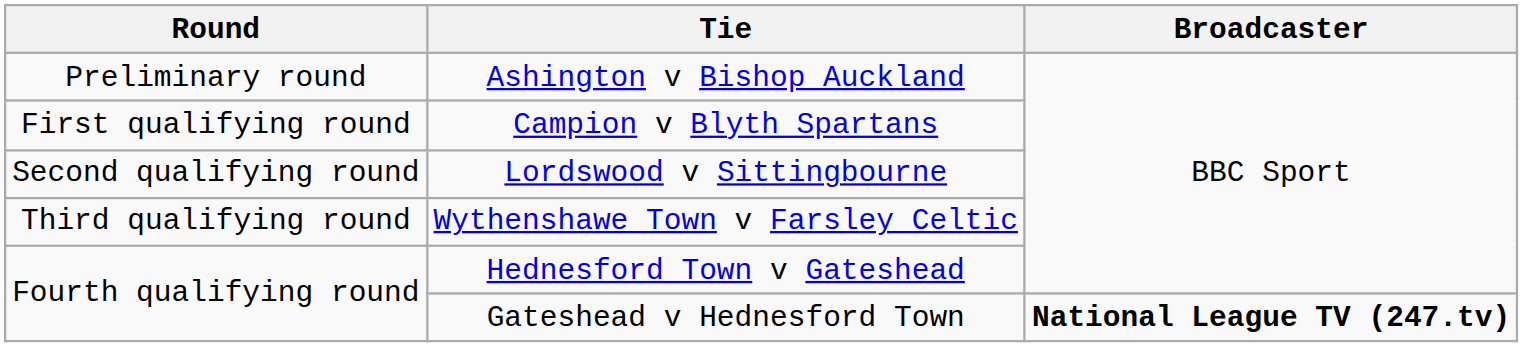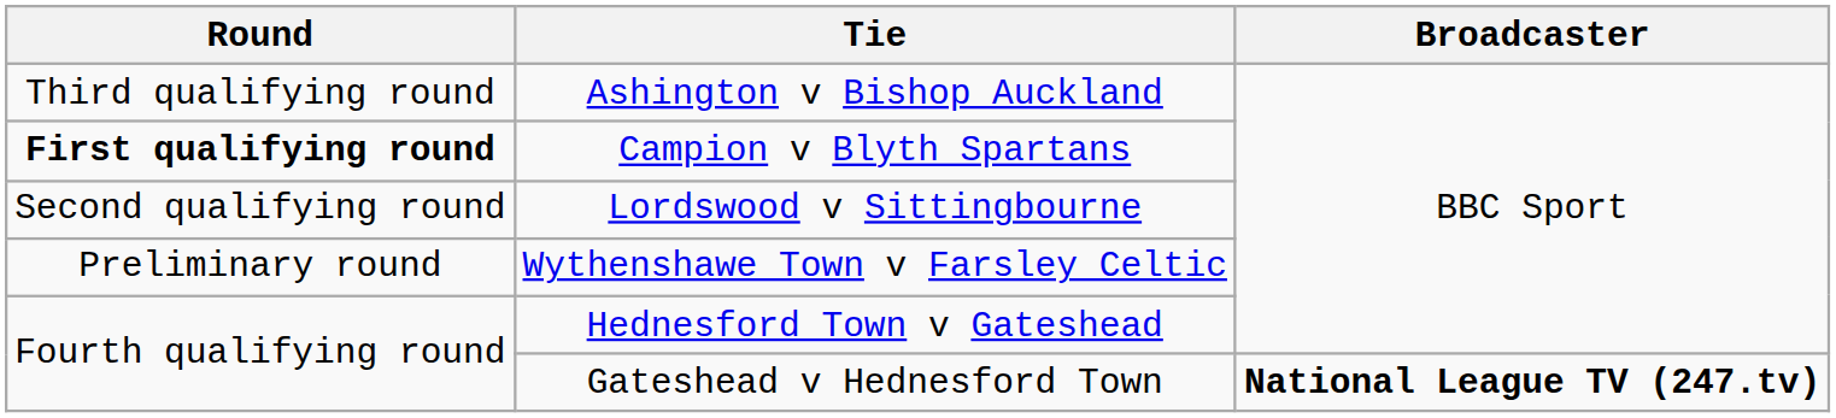 <table class="wikitable" style="text-align:center;">
 <tr>
 <th scope="col">Round</th>
 <th scope="col">Tie</th>
 <th scope="col">Broadcaster</th>
 </tr>
 <tr>
-<td>Preliminary round</td>
+<td>Third qualifying round</td>
 <td><a href='#'>Ashington</a> v <a href='#'>Bishop Auckland</a></td>
 <td rowspan="5">BBC Sport</td>
 </tr>
 <tr>
-<td>First qualifying round</td>
+<td><strong>First qualifying round</strong></td>
 <td><a href='#'>Campion</a> v <a href='#'>Blyth Spartans</a></td>
 </tr>
 <tr>
 <td>Second qualifying round</td>
 <td><a href='#'>Lordswood</a> v <a href='#'>Sittingbourne</a></td>
 </tr>
 <tr>
-<td>Third qualifying round</td>
+<td>Preliminary round</td>
 <td><a href='#'>Wythenshawe Town</a> v <a href='#'>Farsley Celtic</a></td>
 </tr>
 <tr>
 <td rowspan="2">Fourth qualifying round</td>
 <td><a href='#'>Hednesford Town</a> v <a href='#'>Gateshead</a></td>
 </tr>
 <tr>
 <td>Gateshead v Hednesford Town</td>
 <td><strong>National League TV (247.tv)</strong></td>
 </tr>
 </table>
